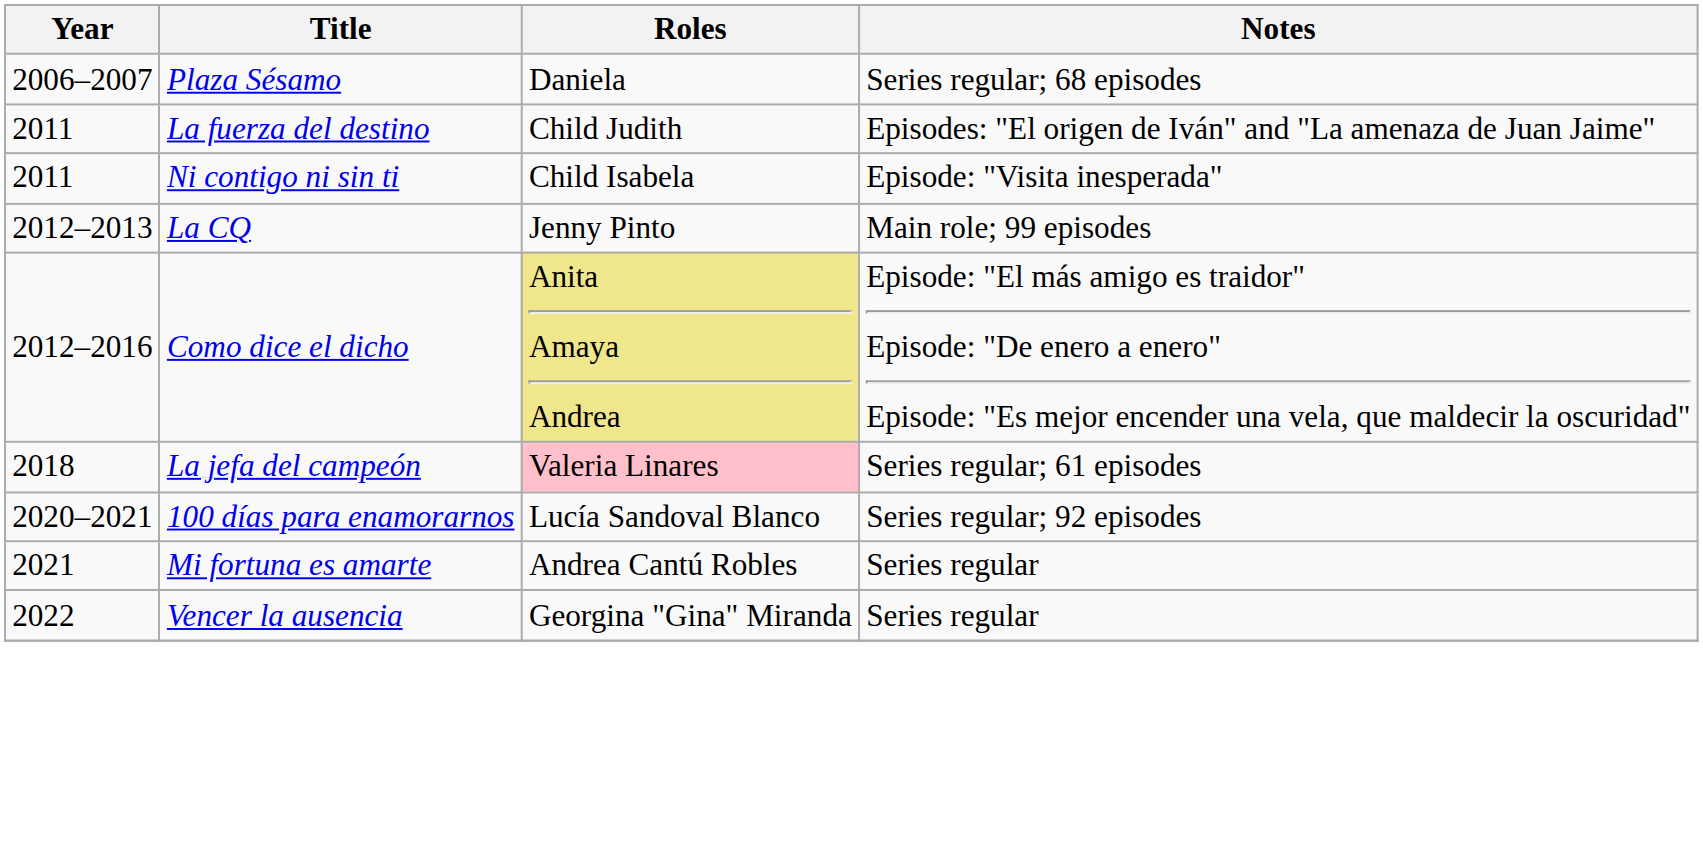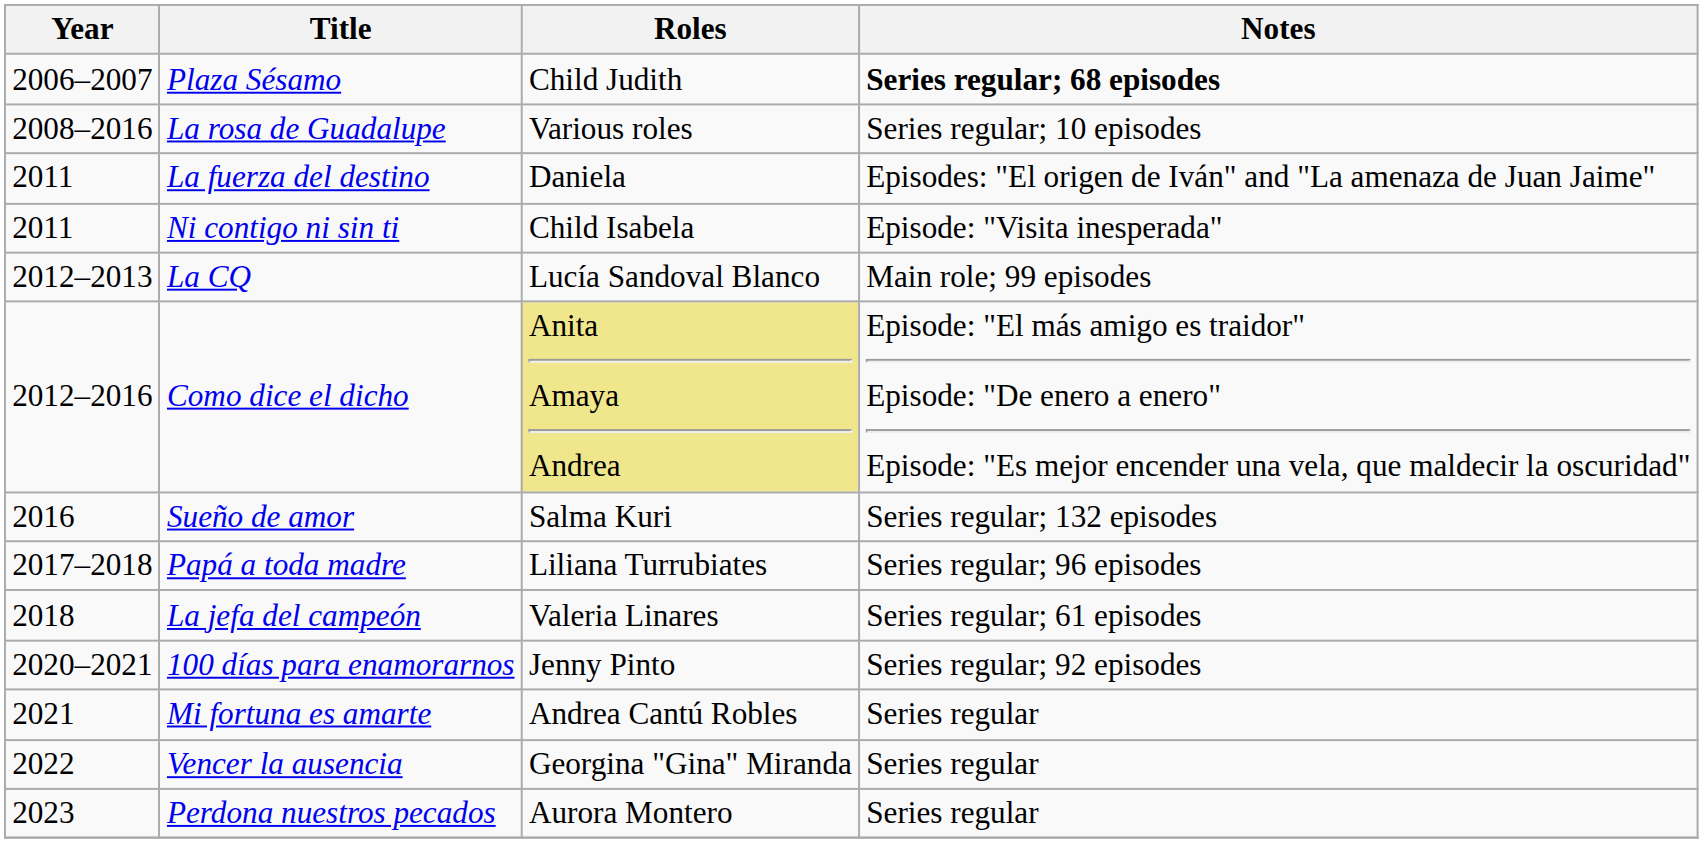 <table class="wikitable sortable">
 <tr>
 <th>Year</th>
 <th>Title</th>
 <th>Roles</th>
 <th>Notes</th>
 </tr>
 <tr>
 <td>2006–2007</td>
 <td><em><a href='#'>Plaza Sésamo</a></em></td>
-<td>Daniela</td>
-<td>Series regular; 68 episodes</td>
+<td>Child Judith</td>
+<td><strong>Series regular; 68 episodes</strong></td>
+</tr>
+<tr>
+<td>2008–2016</td>
+<td><em><a href='#'>La rosa de Guadalupe</a></em></td>
+<td>Various roles</td>
+<td>Series regular; 10 episodes</td>
 </tr>
 <tr>
 <td>2011</td>
 <td><em><a href='#'>La fuerza del destino</a></em></td>
-<td>Child Judith</td>
+<td>Daniela</td>
 <td>Episodes: "El origen de Iván" and "La amenaza de Juan Jaime"</td>
 </tr>
 <tr>
 <td>2011</td>
 <td><em><a href='#'>Ni contigo ni sin ti</a></em></td>
 <td>Child Isabela</td>
 <td>Episode: "Visita inesperada"</td>
 </tr>
 <tr>
 <td>2012–2013</td>
 <td><em><a href='#'>La CQ</a></em></td>
-<td>Jenny Pinto</td>
+<td>Lucía Sandoval Blanco</td>
 <td>Main role; 99 episodes</td>
 </tr>
 <tr>
 <td>2012–2016</td>
 <td><em><a href='#'>Como dice el dicho</a></em></td>
 <td style="background: khaki;">Anita<hr>Amaya<hr>Andrea</td>
 <td>Episode: "El más amigo es traidor"<hr>Episode: "De enero a enero"<hr>Episode: "Es mejor encender una vela, que maldecir la oscuridad"</td>
 </tr>
 <tr>
+<td>2016</td>
+<td><em><a href='#'>Sueño de amor</a></em></td>
+<td>Salma Kuri</td>
+<td>Series regular; 132 episodes</td>
+</tr>
+<tr>
+<td>2017–2018</td>
+<td><em><a href='#'>Papá a toda madre</a></em></td>
+<td>Liliana Turrubiates</td>
+<td>Series regular; 96 episodes</td>
+</tr>
+<tr>
 <td>2018</td>
 <td><em><a href='#'>La jefa del campeón</a></em></td>
-<td style="background: pink;">Valeria Linares</td>
+<td>Valeria Linares</td>
 <td>Series regular; 61 episodes</td>
 </tr>
 <tr>
 <td>2020–2021</td>
 <td><em><a href='#'>100 días para enamorarnos</a></em></td>
-<td>Lucía Sandoval Blanco</td>
+<td>Jenny Pinto</td>
 <td>Series regular; 92 episodes</td>
 </tr>
 <tr>
 <td>2021</td>
 <td><em><a href='#'>Mi fortuna es amarte</a></em></td>
 <td>Andrea Cantú Robles</td>
 <td>Series regular</td>
 </tr>
 <tr>
 <td>2022</td>
 <td><em><a href='#'>Vencer la ausencia</a></em></td>
 <td>Georgina "Gina" Miranda</td>
 <td>Series regular</td>
 </tr>
 <tr>
+<td>2023</td>
+<td><em><a href='#'>Perdona nuestros pecados</a></em></td>
+<td>Aurora Montero</td>
+<td>Series regular</td>
+</tr>
+<tr>
 </tr>
 </table>
